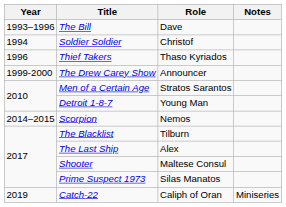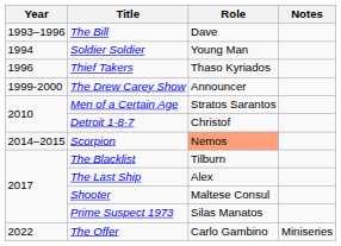 <table class="wikitable" border="1">
 <tr>
 <th>Year</th>
 <th>Title</th>
 <th>Role</th>
 <th>Notes</th>
 </tr>
 <tr>
 <td>1993–1996</td>
 <td><em><a href='#'>The Bill</a></em></td>
 <td>Dave</td>
 <td></td>
 </tr>
 <tr>
 <td>1994</td>
 <td><em><a href='#'>Soldier Soldier</a></em></td>
-<td>Christof</td>
+<td>Young Man</td>
 <td></td>
 </tr>
 <tr>
 <td>1996</td>
 <td><em><a href='#'>Thief Takers</a></em></td>
 <td>Thaso Kyriados</td>
 <td></td>
 </tr>
 <tr>
 <td>1999-2000</td>
 <td><em><a href='#'>The Drew Carey Show</a></em></td>
 <td>Announcer</td>
 <td></td>
 </tr>
 <tr>
 <td rowspan="2">2010</td>
 <td><em><a href='#'>Men of a Certain Age</a></em></td>
 <td>Stratos Sarantos</td>
 <td></td>
 </tr>
 <tr>
 <td><em><a href='#'>Detroit 1-8-7</a></em></td>
-<td>Young Man</td>
+<td>Christof</td>
 <td></td>
 </tr>
 <tr>
 <td>2014–2015</td>
 <td><a href='#'><em>Scorpion</em></a></td>
-<td>Nemos</td>
+<td style="background: lightsalmon;">Nemos</td>
 <td></td>
 </tr>
 <tr>
 <td rowspan="4">2017</td>
 <td><em><a href='#'>The Blacklist</a></em></td>
 <td>Tilburn</td>
 <td></td>
 </tr>
 <tr>
 <td><a href='#'><em>The Last Ship</em></a></td>
 <td>Alex</td>
 <td></td>
 </tr>
 <tr>
 <td><em><a href='#'>Shooter</a></em></td>
 <td>Maltese Consul</td>
 <td></td>
 </tr>
 <tr>
 <td><em><a href='#'>Prime Suspect 1973</a></em></td>
 <td>Silas Manatos</td>
 <td></td>
 </tr>
 <tr>
-<td>2019</td>
-<td><em><a href='#'>Catch-22</a></em></td>
-<td>Caliph of Oran</td>
+<td>2022</td>
+<td><em><a href='#'>The Offer</a></em></td>
+<td>Carlo Gambino</td>
 <td>Miniseries</td>
 </tr>
 </table>
